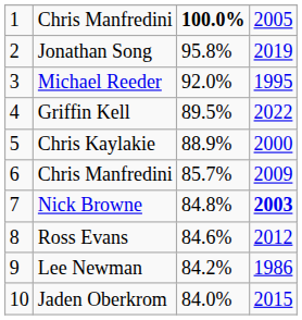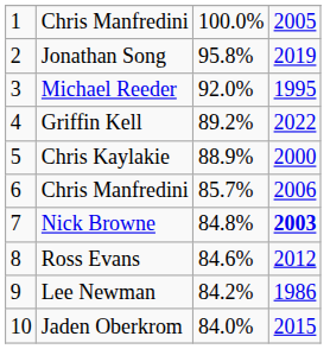 <table class="wikitable">
 <tr>
 </tr>
 <tr>
 <td>1</td>
 <td>Chris Manfredini</td>
-<td><strong><abbr>100.0%</abbr></strong></td>
+<td><abbr>100.0%</abbr></td>
 <td><a href='#'>2005</a></td>
 </tr>
 <tr>
 <td>2</td>
 <td>Jonathan Song</td>
 <td><abbr>95.8%</abbr></td>
 <td><a href='#'>2019</a></td>
 </tr>
 <tr>
 <td>3</td>
 <td><a href='#'>Michael Reeder</a></td>
 <td><abbr>92.0%</abbr></td>
 <td><a href='#'>1995</a></td>
 </tr>
 <tr>
 <td>4</td>
 <td>Griffin Kell</td>
-<td><abbr>89.5%</abbr></td>
+<td><abbr>89.2%</abbr></td>
 <td><a href='#'>2022</a></td>
 </tr>
 <tr>
 <td>5</td>
 <td>Chris Kaylakie</td>
 <td><abbr>88.9%</abbr></td>
 <td><a href='#'>2000</a></td>
 </tr>
 <tr>
 <td>6</td>
 <td>Chris Manfredini</td>
 <td><abbr>85.7%</abbr></td>
-<td><a href='#'>2009</a></td>
+<td><a href='#'>2006</a></td>
 </tr>
 <tr>
 <td>7</td>
 <td><a href='#'>Nick Browne</a></td>
 <td><abbr>84.8%</abbr></td>
 <td><strong><a href='#'>2003</a></strong></td>
 </tr>
 <tr>
 <td>8</td>
 <td>Ross Evans</td>
 <td><abbr>84.6%</abbr></td>
 <td><a href='#'>2012</a></td>
 </tr>
 <tr>
 <td>9</td>
 <td>Lee Newman</td>
 <td><abbr>84.2%</abbr></td>
 <td><a href='#'>1986</a></td>
 </tr>
 <tr>
 <td>10</td>
 <td>Jaden Oberkrom</td>
 <td><abbr>84.0%</abbr></td>
 <td><a href='#'>2015</a></td>
 </tr>
 </table>
